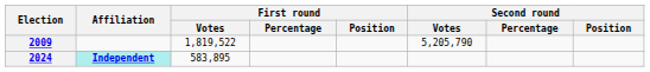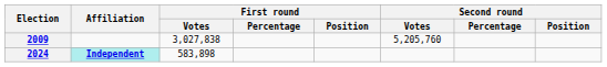 <table class=wikitable width=100%>
 <tr>
 <th rowspan=2>Election</th>
 <th rowspan=2>Affiliation</th>
 <th colspan=3>First round</th>
 <th colspan=3>Second round</th>
 </tr>
 <tr>
 <th>Votes</th>
 <th>Percentage</th>
 <th>Position</th>
 <th>Votes</th>
 <th>Percentage</th>
 <th>Position</th>
 </tr>
 <tr align=center>
 <th><a href='#'>2009</a></th>
 <td></td>
-<td>1,819,522</td>
+<td>3,027,838</td>
 <td></td>
 <td></td>
-<td>5,205,790</td>
+<td>5,205,760</td>
 <td></td>
 <td></td>
 </tr>
 <tr align=center>
 <th><a href='#'>2024</a></th>
 <td {{ style="background: paleturquoise;"><strong><a href='#'>Independent</a></strong></td>
-<td>583,895</td>
+<td>583,898</td>
 <td></td>
 <td></td>
 <td></td>
 <td></td>
 <td></td>
 </tr>
 </table>
